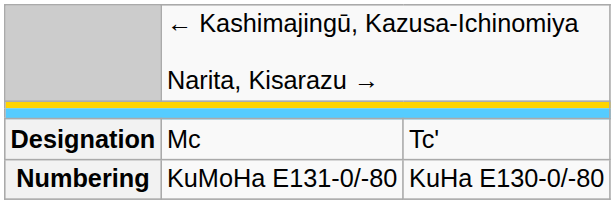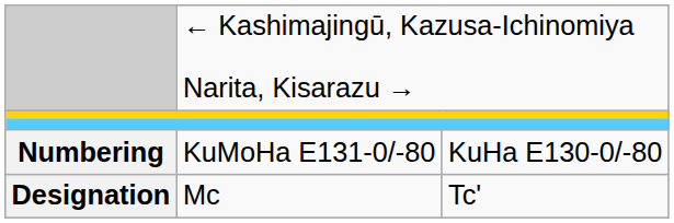 <table class="wikitable">
 <tr>
 <td style="background-color:#ccc;"> </td>
 <td colspan="2"><div>← Kashimajingū, Kazusa-Ichinomiya</div><br><div>Narita, Kisarazu →</div></td>
 </tr>
 <tr style="line-height: 3.3px; background-color: #FFD400;">
 <td colspan="3" style="padding:0; border:0;"> </td>
 </tr>
 <tr style="line-height: 6.7px; background-color: #55CCFF;">
 <td colspan="3" style="padding:0; border:0;"> </td>
 </tr>
 <tr>
+<th>Numbering</th>
+<td>KuMoHa E131-0/-80</td>
+<td>KuHa E130-0/-80</td>
+</tr>
+<tr>
 <th>Designation</th>
 <td>Mc</td>
 <td>Tc'</td>
 </tr>
-<tr>
-<th>Numbering</th>
-<td>KuMoHa E131-0/-80</td>
-<td>KuHa E130-0/-80</td>
-</tr>
 </table>
